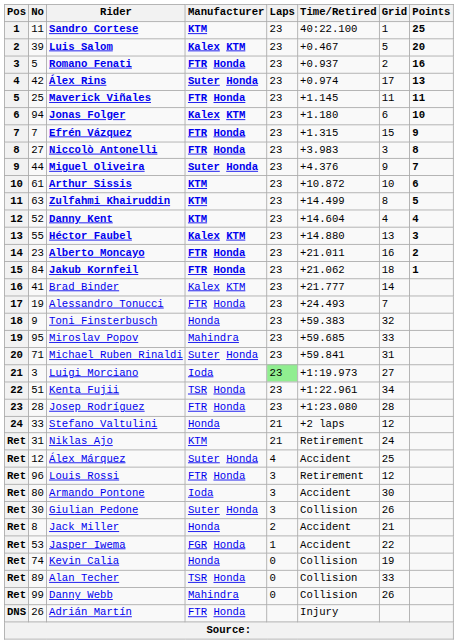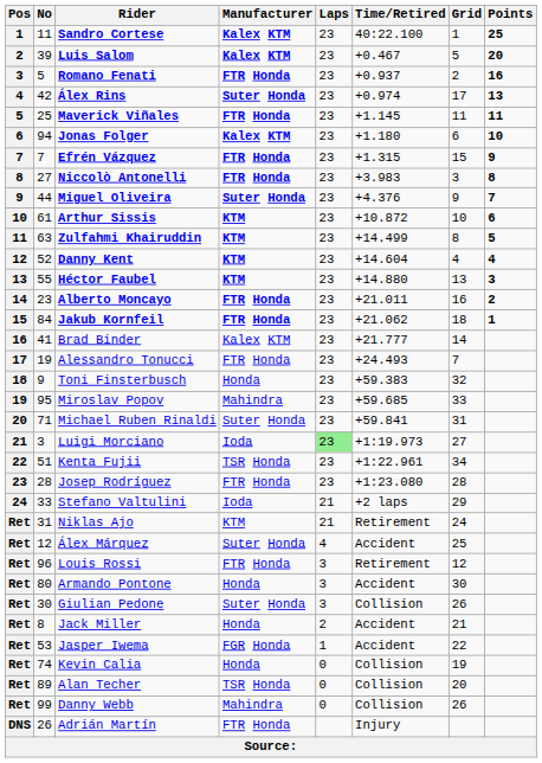 <table class="wikitable" style="font-size: 95%;">
 <tr>
 <th>Pos</th>
 <th>No</th>
 <th>Rider</th>
 <th>Manufacturer</th>
 <th>Laps</th>
 <th>Time/Retired</th>
 <th>Grid</th>
 <th>Points</th>
 </tr>
 <tr>
 <th>1</th>
 <td>11</td>
 <td> <strong><a href='#'>Sandro Cortese</a></strong></td>
-<td><strong><a href='#'>KTM</a></strong></td>
+<td><strong><a href='#'>Kalex</a> <a href='#'>KTM</a></strong></td>
 <td>23</td>
 <td>40:22.100</td>
 <td>1</td>
 <td><strong>25</strong></td>
 </tr>
 <tr>
 <th>2</th>
 <td>39</td>
 <td> <strong><a href='#'>Luis Salom</a></strong></td>
 <td><strong><a href='#'>Kalex</a> <a href='#'>KTM</a></strong></td>
 <td>23</td>
 <td>+0.467</td>
 <td>5</td>
 <td><strong>20</strong></td>
 </tr>
 <tr>
 <th>3</th>
 <td>5</td>
 <td> <strong><a href='#'>Romano Fenati</a></strong></td>
 <td><strong><a href='#'>FTR</a> <a href='#'>Honda</a></strong></td>
 <td>23</td>
 <td>+0.937</td>
 <td>2</td>
 <td><strong>16</strong></td>
 </tr>
 <tr>
 <th>4</th>
 <td>42</td>
 <td> <strong><a href='#'>Álex Rins</a></strong></td>
 <td><strong><a href='#'>Suter</a> <a href='#'>Honda</a></strong></td>
 <td>23</td>
 <td>+0.974</td>
 <td>17</td>
 <td><strong>13</strong></td>
 </tr>
 <tr>
 <th>5</th>
 <td>25</td>
 <td> <strong><a href='#'>Maverick Viñales</a></strong></td>
 <td><strong><a href='#'>FTR</a> <a href='#'>Honda</a></strong></td>
 <td>23</td>
 <td>+1.145</td>
 <td>11</td>
 <td><strong>11</strong></td>
 </tr>
 <tr>
 <th>6</th>
 <td>94</td>
 <td> <strong><a href='#'>Jonas Folger</a></strong></td>
 <td><strong><a href='#'>Kalex</a> <a href='#'>KTM</a></strong></td>
 <td>23</td>
 <td>+1.180</td>
 <td>6</td>
 <td><strong>10</strong></td>
 </tr>
 <tr>
 <th>7</th>
 <td>7</td>
 <td> <strong><a href='#'>Efrén Vázquez</a></strong></td>
 <td><strong><a href='#'>FTR</a> <a href='#'>Honda</a></strong></td>
 <td>23</td>
 <td>+1.315</td>
 <td>15</td>
 <td><strong>9</strong></td>
 </tr>
 <tr>
 <th>8</th>
 <td>27</td>
 <td> <strong><a href='#'>Niccolò Antonelli</a></strong></td>
 <td><strong><a href='#'>FTR</a> <a href='#'>Honda</a></strong></td>
 <td>23</td>
 <td>+3.983</td>
 <td>3</td>
 <td><strong>8</strong></td>
 </tr>
 <tr>
 <th>9</th>
 <td>44</td>
 <td> <strong><a href='#'>Miguel Oliveira</a></strong></td>
 <td><strong><a href='#'>Suter</a> <a href='#'>Honda</a></strong></td>
 <td>23</td>
 <td>+4.376</td>
 <td>9</td>
 <td><strong>7</strong></td>
 </tr>
 <tr>
 <th>10</th>
 <td>61</td>
 <td> <strong><a href='#'>Arthur Sissis</a></strong></td>
 <td><strong><a href='#'>KTM</a></strong></td>
 <td>23</td>
 <td>+10.872</td>
 <td>10</td>
 <td><strong>6</strong></td>
 </tr>
 <tr>
 <th>11</th>
 <td>63</td>
 <td> <strong><a href='#'>Zulfahmi Khairuddin</a></strong></td>
 <td><strong><a href='#'>KTM</a></strong></td>
 <td>23</td>
 <td>+14.499</td>
 <td>8</td>
 <td><strong>5</strong></td>
 </tr>
 <tr>
 <th>12</th>
 <td>52</td>
 <td> <strong><a href='#'>Danny Kent</a></strong></td>
 <td><strong><a href='#'>KTM</a></strong></td>
 <td>23</td>
 <td>+14.604</td>
 <td>4</td>
 <td><strong>4</strong></td>
 </tr>
 <tr>
 <th>13</th>
 <td>55</td>
 <td> <strong><a href='#'>Héctor Faubel</a></strong></td>
-<td><strong><a href='#'>Kalex</a> <a href='#'>KTM</a></strong></td>
+<td><strong><a href='#'>KTM</a></strong></td>
 <td>23</td>
 <td>+14.880</td>
 <td>13</td>
 <td><strong>3</strong></td>
 </tr>
 <tr>
 <th>14</th>
 <td>23</td>
 <td> <strong><a href='#'>Alberto Moncayo</a></strong></td>
 <td><strong><a href='#'>FTR</a> <a href='#'>Honda</a></strong></td>
 <td>23</td>
 <td>+21.011</td>
 <td>16</td>
 <td><strong>2</strong></td>
 </tr>
 <tr>
 <th>15</th>
 <td>84</td>
 <td> <strong><a href='#'>Jakub Kornfeil</a></strong></td>
 <td><strong><a href='#'>FTR</a> <a href='#'>Honda</a></strong></td>
 <td>23</td>
 <td>+21.062</td>
 <td>18</td>
 <td><strong>1</strong></td>
 </tr>
 <tr>
 <th>16</th>
 <td>41</td>
 <td> <a href='#'>Brad Binder</a></td>
 <td><a href='#'>Kalex</a> <a href='#'>KTM</a></td>
 <td>23</td>
 <td>+21.777</td>
 <td>14</td>
 <td></td>
 </tr>
 <tr>
 <th>17</th>
 <td>19</td>
 <td> <a href='#'>Alessandro Tonucci</a></td>
 <td><a href='#'>FTR</a> <a href='#'>Honda</a></td>
 <td>23</td>
 <td>+24.493</td>
 <td>7</td>
 <td></td>
 </tr>
 <tr>
 <th>18</th>
 <td>9</td>
 <td> <a href='#'>Toni Finsterbusch</a></td>
 <td><a href='#'>Honda</a></td>
 <td>23</td>
 <td>+59.383</td>
 <td>32</td>
 <td></td>
 </tr>
 <tr>
 <th>19</th>
 <td>95</td>
 <td> <a href='#'>Miroslav Popov</a></td>
 <td><a href='#'>Mahindra</a></td>
 <td>23</td>
 <td>+59.685</td>
 <td>33</td>
 <td></td>
 </tr>
 <tr>
 <th>20</th>
 <td>71</td>
 <td> <a href='#'>Michael Ruben Rinaldi</a></td>
 <td><a href='#'>Suter</a> <a href='#'>Honda</a></td>
 <td>23</td>
 <td>+59.841</td>
 <td>31</td>
 <td></td>
 </tr>
 <tr>
 <th>21</th>
 <td>3</td>
 <td> <a href='#'>Luigi Morciano</a></td>
 <td><a href='#'>Ioda</a></td>
 <td style="background: lightgreen;">23</td>
 <td>+1:19.973</td>
 <td>27</td>
 <td></td>
 </tr>
 <tr>
 <th>22</th>
 <td>51</td>
 <td> <a href='#'>Kenta Fujii</a></td>
 <td><a href='#'>TSR</a> <a href='#'>Honda</a></td>
 <td>23</td>
 <td>+1:22.961</td>
 <td>34</td>
 <td></td>
 </tr>
 <tr>
 <th>23</th>
 <td>28</td>
 <td> <a href='#'>Josep Rodríguez</a></td>
 <td><a href='#'>FTR</a> <a href='#'>Honda</a></td>
 <td>23</td>
 <td>+1:23.080</td>
 <td>28</td>
 <td></td>
 </tr>
 <tr>
 <th>24</th>
 <td>33</td>
 <td> <a href='#'>Stefano Valtulini</a></td>
-<td><a href='#'>Honda</a></td>
+<td><a href='#'>Ioda</a></td>
 <td>21</td>
 <td>+2 laps</td>
-<td>12</td>
+<td>29</td>
 <td></td>
 </tr>
 <tr>
 <th>Ret</th>
 <td>31</td>
 <td> <a href='#'>Niklas Ajo</a></td>
 <td><a href='#'>KTM</a></td>
 <td>21</td>
 <td>Retirement</td>
 <td>24</td>
 <td></td>
 </tr>
 <tr>
 <th>Ret</th>
 <td>12</td>
 <td> <a href='#'>Álex Márquez</a></td>
 <td><a href='#'>Suter</a> <a href='#'>Honda</a></td>
 <td>4</td>
 <td>Accident</td>
 <td>25</td>
 <td></td>
 </tr>
 <tr>
 <th>Ret</th>
 <td>96</td>
 <td> <a href='#'>Louis Rossi</a></td>
 <td><a href='#'>FTR</a> <a href='#'>Honda</a></td>
 <td>3</td>
 <td>Retirement</td>
 <td>12</td>
 <td></td>
 </tr>
 <tr>
 <th>Ret</th>
 <td>80</td>
 <td> <a href='#'>Armando Pontone</a></td>
-<td><a href='#'>Ioda</a></td>
+<td><a href='#'>Honda</a></td>
 <td>3</td>
 <td>Accident</td>
 <td>30</td>
 <td></td>
 </tr>
 <tr>
 <th>Ret</th>
 <td>30</td>
 <td> <a href='#'>Giulian Pedone</a></td>
 <td><a href='#'>Suter</a> <a href='#'>Honda</a></td>
 <td>3</td>
 <td>Collision</td>
 <td>26</td>
 <td></td>
 </tr>
 <tr>
 <th>Ret</th>
 <td>8</td>
 <td> <a href='#'>Jack Miller</a></td>
 <td><a href='#'>Honda</a></td>
 <td>2</td>
 <td>Accident</td>
 <td>21</td>
 <td></td>
 </tr>
 <tr>
 <th>Ret</th>
 <td>53</td>
 <td> <a href='#'>Jasper Iwema</a></td>
 <td><a href='#'>FGR</a> <a href='#'>Honda</a></td>
 <td>1</td>
 <td>Accident</td>
 <td>22</td>
 <td></td>
 </tr>
 <tr>
 <th>Ret</th>
 <td>74</td>
 <td> <a href='#'>Kevin Calia</a></td>
 <td><a href='#'>Honda</a></td>
 <td>0</td>
 <td>Collision</td>
 <td>19</td>
 <td></td>
 </tr>
 <tr>
 <th>Ret</th>
 <td>89</td>
 <td> <a href='#'>Alan Techer</a></td>
 <td><a href='#'>TSR</a> <a href='#'>Honda</a></td>
 <td>0</td>
 <td>Collision</td>
-<td>33</td>
+<td>20</td>
 <td></td>
 </tr>
 <tr>
 <th>Ret</th>
 <td>99</td>
 <td> <a href='#'>Danny Webb</a></td>
 <td><a href='#'>Mahindra</a></td>
 <td>0</td>
 <td>Collision</td>
 <td>26</td>
 <td></td>
 </tr>
 <tr>
 <th>DNS</th>
 <td>26</td>
 <td> <a href='#'>Adrián Martín</a></td>
 <td><a href='#'>FTR</a> <a href='#'>Honda</a></td>
 <td></td>
 <td>Injury</td>
 <td></td>
 <td></td>
 </tr>
 <tr>
 <th colspan=8>Source:</th>
 </tr>
 </table>
